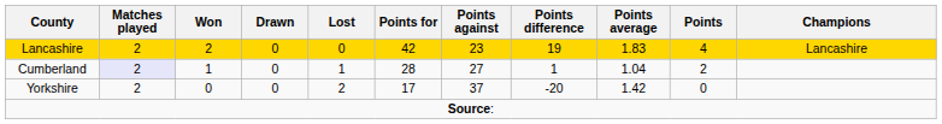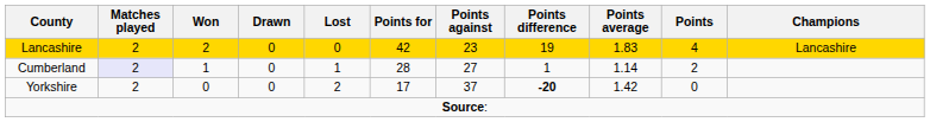 <table class="wikitable plainrowheaders" style="text-align: center; width: 60%">
 <tr>
 <th scope="col" style="width: 5%;">County</th>
 <th scope="col" style="width: 5%;">Matches played</th>
 <th scope="col" style="width: 5%;">Won</th>
 <th scope="col" style="width: 5%;">Drawn</th>
 <th scope="col" style="width: 5%;">Lost</th>
 <th scope="col" style="width: 5%;">Points for</th>
 <th scope="col" style="width: 5%;">Points against</th>
 <th scope="col" style="width: 5%;">Points difference</th>
 <th scope="col" style="width: 5%;">Points average</th>
 <th scope="col" style="width: 5%;">Points</th>
 <th scope="col" style="width: 15%;">Champions</th>
 </tr>
 <tr style="background: gold;">
 <td>Lancashire</td>
 <td>2</td>
 <td>2</td>
 <td>0</td>
 <td>0</td>
 <td>42</td>
 <td>23</td>
 <td>19</td>
 <td>1.83</td>
 <td>4</td>
 <td>Lancashire</td>
 </tr>
 <tr>
 <td>Cumberland</td>
 <td style="background: lavender;">2</td>
 <td>1</td>
 <td>0</td>
 <td>1</td>
 <td>28</td>
 <td>27</td>
 <td>1</td>
-<td>1.04</td>
+<td>1.14</td>
 <td>2</td>
 <td></td>
 </tr>
 <tr>
 <td>Yorkshire</td>
 <td>2</td>
 <td>0</td>
 <td>0</td>
 <td>2</td>
 <td>17</td>
 <td>37</td>
-<td>-20</td>
+<td><strong>-20</strong></td>
 <td>1.42</td>
 <td>0</td>
 <td></td>
 </tr>
 <tr>
 <td colspan="11"><strong>Source</strong>:</td>
 </tr>
 </table>
